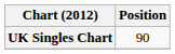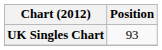 <table class="wikitable plainrowheaders" style="text-align:center">
 <tr>
 <th scope="col">Chart (2012)</th>
 <th scope="col">Position</th>
 </tr>
 <tr>
 <th scope="row">UK Singles Chart</th>
-<td>90</td>
+<td>93</td>
 </tr>
 <tr>
 </tr>
 </table>
